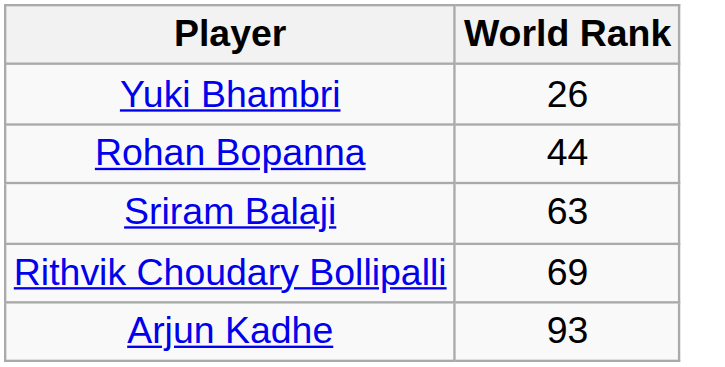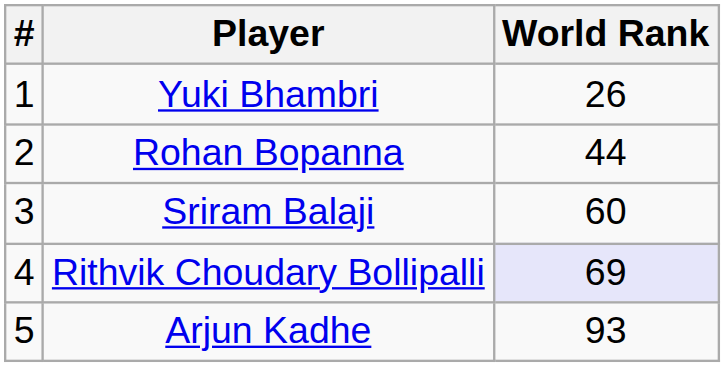 <table class="wikitable sortable" style="text-align:center;">
 <tr>
+<th>#</th>
 <th>Player</th>
 <th>World Rank</th>
 </tr>
 <tr>
+<td>1</td>
 <td><a href='#'>Yuki Bhambri</a></td>
 <td>26</td>
 </tr>
 <tr>
+<td>2</td>
 <td><a href='#'>Rohan Bopanna</a></td>
 <td>44</td>
 </tr>
 <tr>
+<td>3</td>
 <td><a href='#'>Sriram Balaji</a></td>
-<td>63</td>
+<td>60</td>
 </tr>
 <tr>
+<td>4</td>
 <td><a href='#'>Rithvik Choudary Bollipalli</a></td>
-<td>69</td>
+<td style="background: lavender;">69</td>
 </tr>
 <tr>
+<td>5</td>
 <td><a href='#'>Arjun Kadhe</a></td>
 <td>93</td>
 </tr>
 </table>
